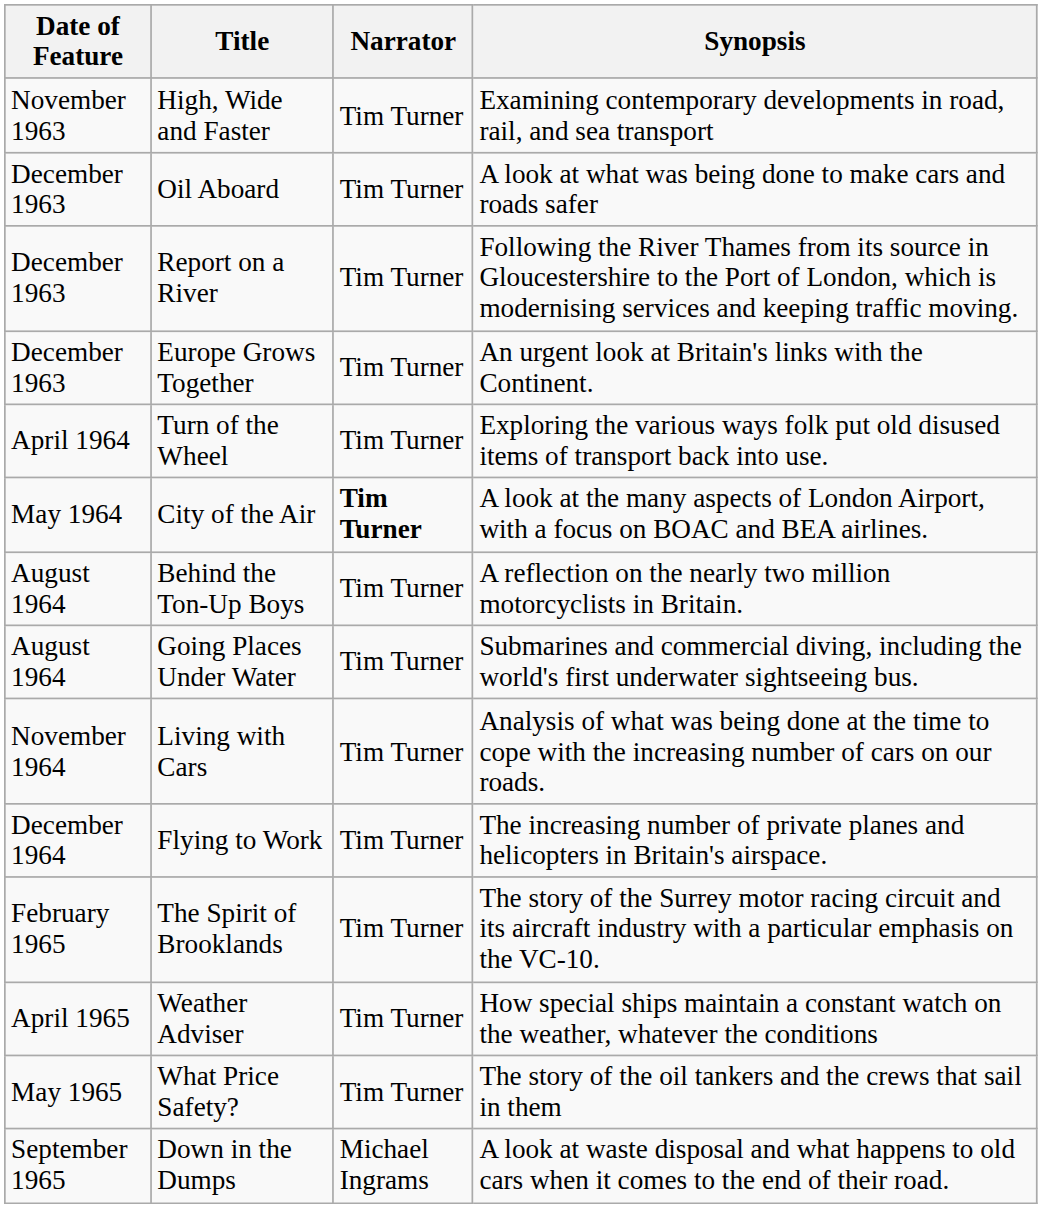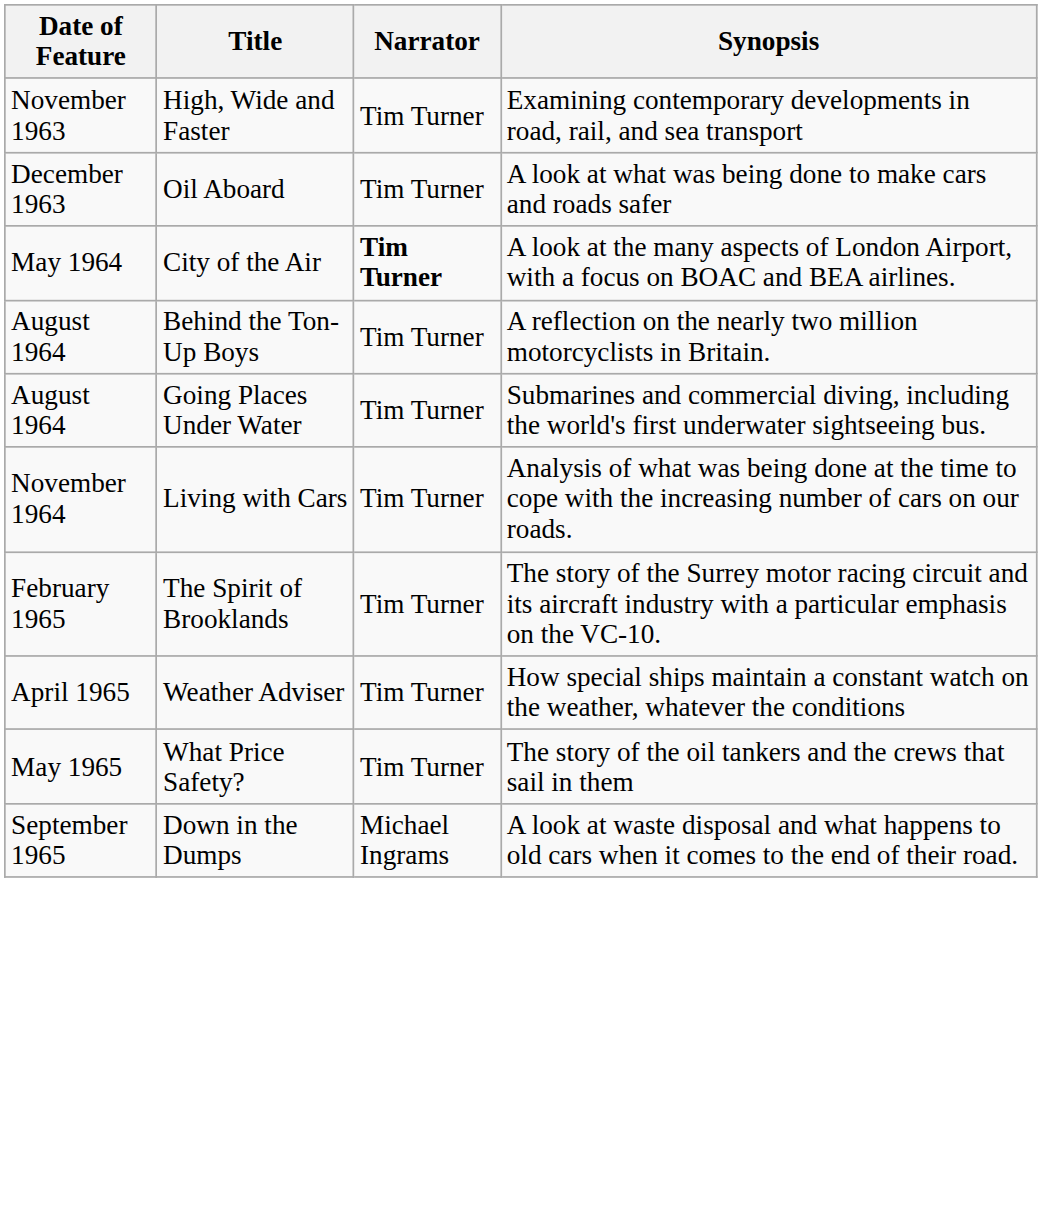 <table class="wikitable">
 <tr>
 <th>Date of Feature</th>
 <th>Title</th>
 <th>Narrator</th>
 <th>Synopsis</th>
 </tr>
 <tr>
 <td>November 1963</td>
 <td>High, Wide and Faster</td>
 <td>Tim Turner</td>
 <td>Examining contemporary developments in road, rail, and sea transport</td>
 </tr>
 <tr>
 <td>December 1963</td>
 <td>Oil Aboard</td>
 <td>Tim Turner</td>
 <td>A look at what was being done to make cars and roads safer</td>
-</tr>
-<tr>
-<td>December 1963</td>
-<td>Report on a River</td>
-<td>Tim Turner</td>
-<td>Following the River Thames from its source in Gloucestershire to the Port of London, which is modernising services and keeping traffic moving.</td>
-</tr>
-<tr>
-<td>December 1963</td>
-<td>Europe Grows Together</td>
-<td>Tim Turner</td>
-<td>An urgent look at Britain's links with the Continent.</td>
-</tr>
-<tr>
-<td>April 1964</td>
-<td>Turn of the Wheel</td>
-<td>Tim Turner</td>
-<td>Exploring the various ways folk put old disused items of transport back into use.</td>
 </tr>
 <tr>
 <td>May 1964</td>
 <td>City of the Air</td>
 <td><strong>Tim Turner</strong></td>
 <td>A look at the many aspects of London Airport, with a focus on BOAC and BEA airlines.</td>
 </tr>
 <tr>
 <td>August 1964</td>
 <td>Behind the Ton-Up Boys</td>
 <td>Tim Turner</td>
 <td>A reflection on the nearly two million motorcyclists in Britain.</td>
 </tr>
 <tr>
 <td>August 1964</td>
 <td>Going Places Under Water</td>
 <td>Tim Turner</td>
 <td>Submarines and commercial diving, including the world's first underwater sightseeing bus.</td>
 </tr>
 <tr>
 <td>November 1964</td>
 <td>Living with Cars</td>
 <td>Tim Turner</td>
 <td>Analysis of what was being done at the time to cope with the increasing number of cars on our roads.</td>
 </tr>
 <tr>
-<td>December 1964</td>
-<td>Flying to Work</td>
-<td>Tim Turner</td>
-<td>The increasing number of private planes and helicopters in Britain's airspace.</td>
-</tr>
-<tr>
 <td>February 1965</td>
 <td>The Spirit of Brooklands</td>
 <td>Tim Turner</td>
 <td>The story of the Surrey motor racing circuit and its aircraft industry with a particular emphasis on the VC-10.</td>
 </tr>
 <tr>
 <td>April 1965</td>
 <td>Weather Adviser</td>
 <td>Tim Turner</td>
 <td>How special ships maintain a constant watch on the weather, whatever the conditions</td>
 </tr>
 <tr>
 <td>May 1965</td>
 <td>What Price Safety?</td>
 <td>Tim Turner</td>
 <td>The story of the oil tankers and the crews that sail in them</td>
 </tr>
 <tr>
 <td>September 1965</td>
 <td>Down in the Dumps</td>
 <td>Michael Ingrams</td>
 <td>A look at waste disposal and what happens to old cars when it comes to the end of their road.</td>
 </tr>
 </table>
